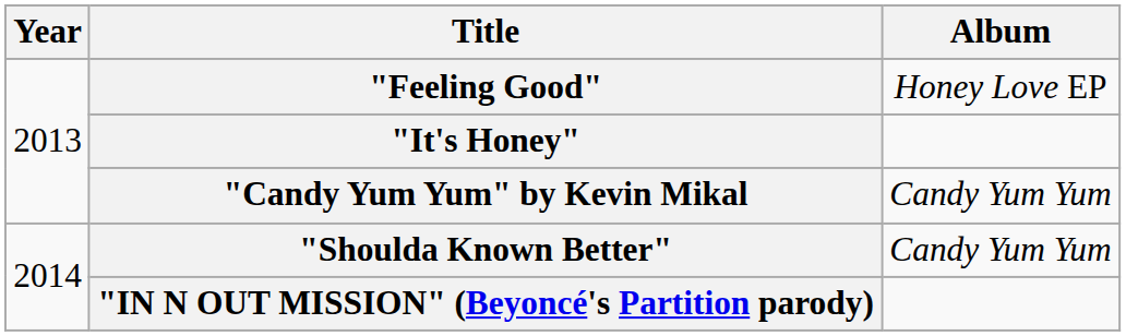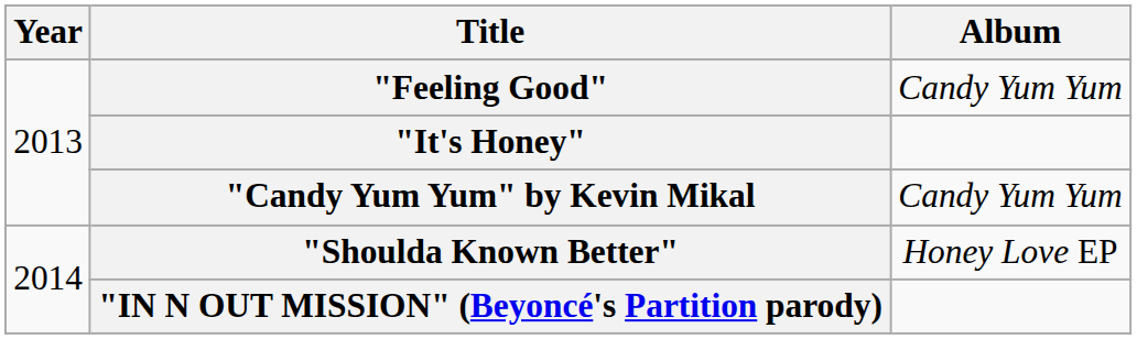 <table class="wikitable plainrowheaders" style="text-align:center;" border="1">
 <tr>
 <th>Year</th>
 <th>Title</th>
 <th>Album</th>
 </tr>
 <tr>
 <td rowspan="3">2013</td>
 <th scope="row">"Feeling Good"</th>
-<td><em>Honey Love</em> EP</td>
+<td><em>Candy Yum Yum</em></td>
 </tr>
 <tr>
 <th scope="row">"It's Honey"</th>
 <td></td>
 </tr>
 <tr>
 <th scope="row">"Candy Yum Yum" by Kevin Mikal</th>
 <td><em>Candy Yum Yum</em></td>
 </tr>
 <tr>
 <td rowspan="2">2014</td>
 <th scope="row">"Shoulda Known Better"</th>
-<td><em>Candy Yum Yum</em></td>
+<td><em>Honey Love</em> EP</td>
 </tr>
 <tr>
 <th scope="row">"IN N OUT MISSION" (<a href='#'>Beyoncé</a>'s <a href='#'>Partition</a> parody)</th>
 <td></td>
 </tr>
 </table>
